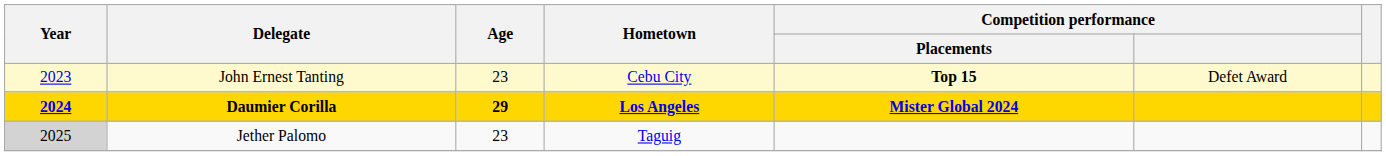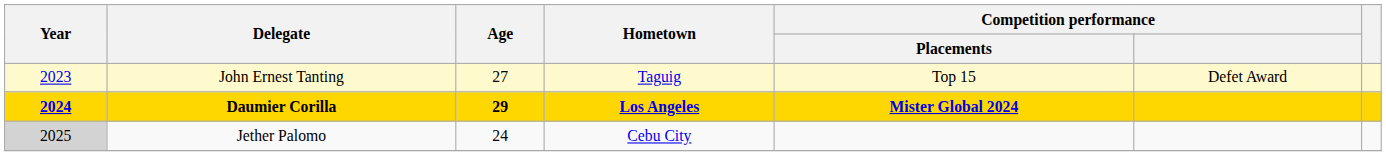 <table class="wikitable" style="text-align:center; line-height:20px; font-size:90%; width:100%;">
 <tr>
 <th rowspan="2">Year</th>
 <th rowspan="2">Delegate</th>
 <th rowspan="2">Age</th>
 <th rowspan="2">Hometown</th>
 <th colspan="2">Competition performance</th>
 <th rowspan="2"></th>
 </tr>
 <tr>
 <th>Placements</th>
 <th></th>
 </tr>
 <tr style="background-color:#FFFACD">
 <td><a href='#'>2023</a></td>
 <td>John Ernest Tanting</td>
-<td>23</td>
-<td><a href='#'>Cebu City</a></td>
-<td><strong>Top 15</strong></td>
+<td>27</td>
+<td><a href='#'>Taguig</a></td>
+<td>Top 15</td>
 <td>Defet Award</td>
 <td></td>
 </tr>
 <tr style="background-color:gold; font-weight: bold">
 <td><a href='#'>2024</a></td>
 <td>Daumier Corilla</td>
 <td>29</td>
 <td><a href='#'>Los Angeles</a></td>
 <td><a href='#'>Mister Global 2024</a></td>
 <td></td>
 <td></td>
 </tr>
 <tr>
 <td style="background: lightgrey;">2025</td>
 <td>Jether Palomo</td>
-<td>23</td>
-<td><a href='#'>Taguig</a></td>
+<td>24</td>
+<td><a href='#'>Cebu City</a></td>
 <td></td>
 <td></td>
 <td></td>
 </tr>
 <tr>
 </tr>
 </table>
